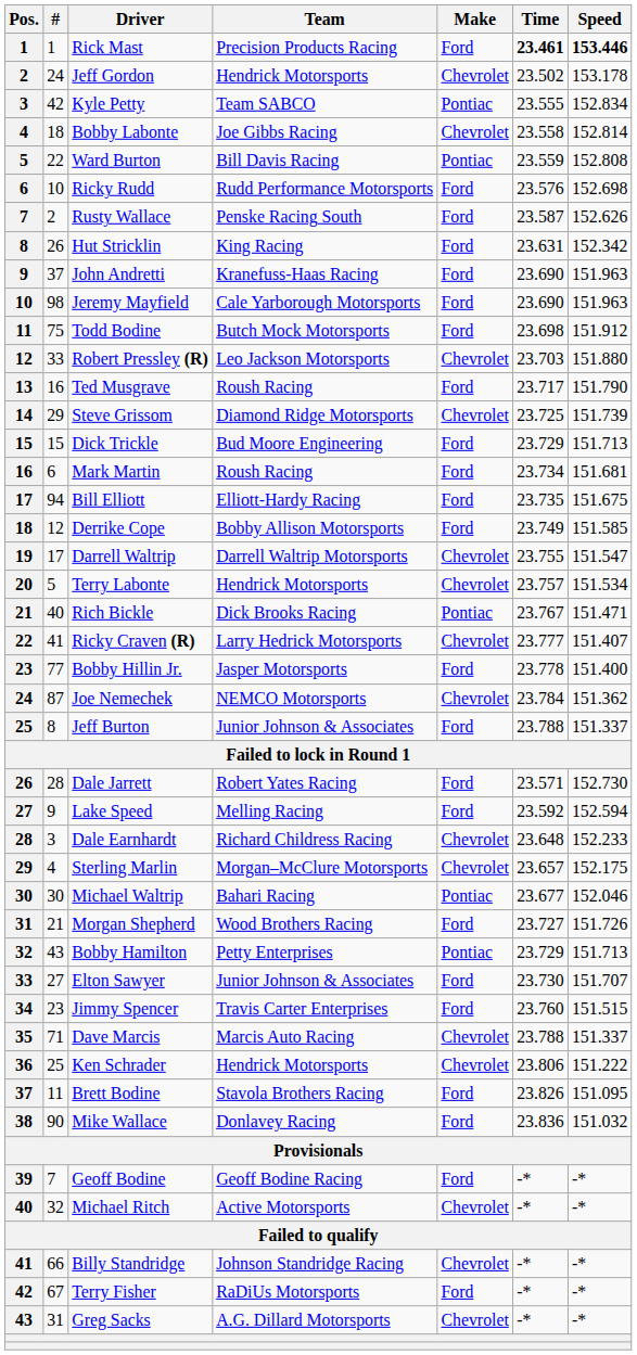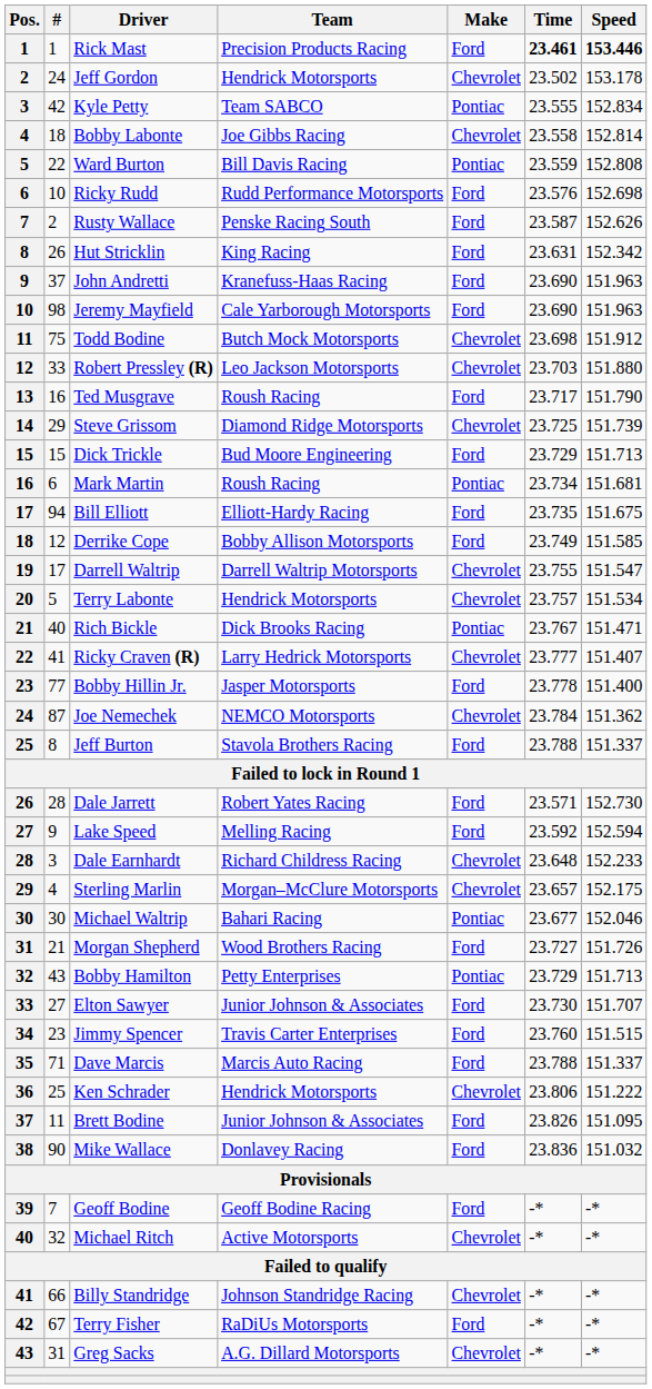 <table class="wikitable" style="font-size:95%">
 <tr>
 <th>Pos.</th>
 <th>#</th>
 <th>Driver</th>
 <th>Team</th>
 <th>Make</th>
 <th>Time</th>
 <th>Speed</th>
 </tr>
 <tr>
 <th>1</th>
 <td>1</td>
 <td><a href='#'>Rick Mast</a></td>
 <td><a href='#'>Precision Products Racing</a></td>
 <td><a href='#'>Ford</a></td>
 <td><strong>23.461</strong></td>
 <td><strong>153.446</strong></td>
 </tr>
 <tr>
 <th>2</th>
 <td>24</td>
 <td><a href='#'>Jeff Gordon</a></td>
 <td><a href='#'>Hendrick Motorsports</a></td>
 <td><a href='#'>Chevrolet</a></td>
 <td>23.502</td>
 <td>153.178</td>
 </tr>
 <tr>
 <th>3</th>
 <td>42</td>
 <td><a href='#'>Kyle Petty</a></td>
 <td><a href='#'>Team SABCO</a></td>
 <td><a href='#'>Pontiac</a></td>
 <td>23.555</td>
 <td>152.834</td>
 </tr>
 <tr>
 <th>4</th>
 <td>18</td>
 <td><a href='#'>Bobby Labonte</a></td>
 <td><a href='#'>Joe Gibbs Racing</a></td>
 <td><a href='#'>Chevrolet</a></td>
 <td>23.558</td>
 <td>152.814</td>
 </tr>
 <tr>
 <th>5</th>
 <td>22</td>
 <td><a href='#'>Ward Burton</a></td>
 <td><a href='#'>Bill Davis Racing</a></td>
 <td><a href='#'>Pontiac</a></td>
 <td>23.559</td>
 <td>152.808</td>
 </tr>
 <tr>
 <th>6</th>
 <td>10</td>
 <td><a href='#'>Ricky Rudd</a></td>
 <td><a href='#'>Rudd Performance Motorsports</a></td>
 <td><a href='#'>Ford</a></td>
 <td>23.576</td>
 <td>152.698</td>
 </tr>
 <tr>
 <th>7</th>
 <td>2</td>
 <td><a href='#'>Rusty Wallace</a></td>
 <td><a href='#'>Penske Racing South</a></td>
 <td><a href='#'>Ford</a></td>
 <td>23.587</td>
 <td>152.626</td>
 </tr>
 <tr>
 <th>8</th>
 <td>26</td>
 <td><a href='#'>Hut Stricklin</a></td>
 <td><a href='#'>King Racing</a></td>
 <td><a href='#'>Ford</a></td>
 <td>23.631</td>
 <td>152.342</td>
 </tr>
 <tr>
 <th>9</th>
 <td>37</td>
 <td><a href='#'>John Andretti</a></td>
 <td><a href='#'>Kranefuss-Haas Racing</a></td>
 <td><a href='#'>Ford</a></td>
 <td>23.690</td>
 <td>151.963</td>
 </tr>
 <tr>
 <th>10</th>
 <td>98</td>
 <td><a href='#'>Jeremy Mayfield</a></td>
 <td><a href='#'>Cale Yarborough Motorsports</a></td>
 <td><a href='#'>Ford</a></td>
 <td>23.690</td>
 <td>151.963</td>
 </tr>
 <tr>
 <th>11</th>
 <td>75</td>
 <td><a href='#'>Todd Bodine</a></td>
 <td><a href='#'>Butch Mock Motorsports</a></td>
-<td><a href='#'>Ford</a></td>
+<td><a href='#'>Chevrolet</a></td>
 <td>23.698</td>
 <td>151.912</td>
 </tr>
 <tr>
 <th>12</th>
 <td>33</td>
 <td><a href='#'>Robert Pressley</a> <strong>(R)</strong></td>
 <td><a href='#'>Leo Jackson Motorsports</a></td>
 <td><a href='#'>Chevrolet</a></td>
 <td>23.703</td>
 <td>151.880</td>
 </tr>
 <tr>
 <th>13</th>
 <td>16</td>
 <td><a href='#'>Ted Musgrave</a></td>
 <td><a href='#'>Roush Racing</a></td>
 <td><a href='#'>Ford</a></td>
 <td>23.717</td>
 <td>151.790</td>
 </tr>
 <tr>
 <th>14</th>
 <td>29</td>
 <td><a href='#'>Steve Grissom</a></td>
 <td><a href='#'>Diamond Ridge Motorsports</a></td>
 <td><a href='#'>Chevrolet</a></td>
 <td>23.725</td>
 <td>151.739</td>
 </tr>
 <tr>
 <th>15</th>
 <td>15</td>
 <td><a href='#'>Dick Trickle</a></td>
 <td><a href='#'>Bud Moore Engineering</a></td>
 <td><a href='#'>Ford</a></td>
 <td>23.729</td>
 <td>151.713</td>
 </tr>
 <tr>
 <th>16</th>
 <td>6</td>
 <td><a href='#'>Mark Martin</a></td>
 <td><a href='#'>Roush Racing</a></td>
-<td><a href='#'>Ford</a></td>
+<td><a href='#'>Pontiac</a></td>
 <td>23.734</td>
 <td>151.681</td>
 </tr>
 <tr>
 <th>17</th>
 <td>94</td>
 <td><a href='#'>Bill Elliott</a></td>
 <td><a href='#'>Elliott-Hardy Racing</a></td>
 <td><a href='#'>Ford</a></td>
 <td>23.735</td>
 <td>151.675</td>
 </tr>
 <tr>
 <th>18</th>
 <td>12</td>
 <td><a href='#'>Derrike Cope</a></td>
 <td><a href='#'>Bobby Allison Motorsports</a></td>
 <td><a href='#'>Ford</a></td>
 <td>23.749</td>
 <td>151.585</td>
 </tr>
 <tr>
 <th>19</th>
 <td>17</td>
 <td><a href='#'>Darrell Waltrip</a></td>
 <td><a href='#'>Darrell Waltrip Motorsports</a></td>
 <td><a href='#'>Chevrolet</a></td>
 <td>23.755</td>
 <td>151.547</td>
 </tr>
 <tr>
 <th>20</th>
 <td>5</td>
 <td><a href='#'>Terry Labonte</a></td>
 <td><a href='#'>Hendrick Motorsports</a></td>
 <td><a href='#'>Chevrolet</a></td>
 <td>23.757</td>
 <td>151.534</td>
 </tr>
 <tr>
 <th>21</th>
 <td>40</td>
 <td><a href='#'>Rich Bickle</a></td>
 <td><a href='#'>Dick Brooks Racing</a></td>
 <td><a href='#'>Pontiac</a></td>
 <td>23.767</td>
 <td>151.471</td>
 </tr>
 <tr>
 <th>22</th>
 <td>41</td>
 <td><a href='#'>Ricky Craven</a> <strong>(R)</strong></td>
 <td><a href='#'>Larry Hedrick Motorsports</a></td>
 <td><a href='#'>Chevrolet</a></td>
 <td>23.777</td>
 <td>151.407</td>
 </tr>
 <tr>
 <th>23</th>
 <td>77</td>
 <td><a href='#'>Bobby Hillin Jr.</a></td>
 <td><a href='#'>Jasper Motorsports</a></td>
 <td><a href='#'>Ford</a></td>
 <td>23.778</td>
 <td>151.400</td>
 </tr>
 <tr>
 <th>24</th>
 <td>87</td>
 <td><a href='#'>Joe Nemechek</a></td>
 <td><a href='#'>NEMCO Motorsports</a></td>
 <td><a href='#'>Chevrolet</a></td>
 <td>23.784</td>
 <td>151.362</td>
 </tr>
 <tr>
 <th>25</th>
 <td>8</td>
 <td><a href='#'>Jeff Burton</a></td>
-<td><a href='#'>Junior Johnson & Associates</a></td>
+<td><a href='#'>Stavola Brothers Racing</a></td>
 <td><a href='#'>Ford</a></td>
 <td>23.788</td>
 <td>151.337</td>
 </tr>
 <tr>
 <th colspan="7">Failed to lock in Round 1</th>
 </tr>
 <tr>
 <th>26</th>
 <td>28</td>
 <td><a href='#'>Dale Jarrett</a></td>
 <td><a href='#'>Robert Yates Racing</a></td>
 <td><a href='#'>Ford</a></td>
 <td>23.571</td>
 <td>152.730</td>
 </tr>
 <tr>
 <th>27</th>
 <td>9</td>
 <td><a href='#'>Lake Speed</a></td>
 <td><a href='#'>Melling Racing</a></td>
 <td><a href='#'>Ford</a></td>
 <td>23.592</td>
 <td>152.594</td>
 </tr>
 <tr>
 <th>28</th>
 <td>3</td>
 <td><a href='#'>Dale Earnhardt</a></td>
 <td><a href='#'>Richard Childress Racing</a></td>
 <td><a href='#'>Chevrolet</a></td>
 <td>23.648</td>
 <td>152.233</td>
 </tr>
 <tr>
 <th>29</th>
 <td>4</td>
 <td><a href='#'>Sterling Marlin</a></td>
 <td><a href='#'>Morgan–McClure Motorsports</a></td>
 <td><a href='#'>Chevrolet</a></td>
 <td>23.657</td>
 <td>152.175</td>
 </tr>
 <tr>
 <th>30</th>
 <td>30</td>
 <td><a href='#'>Michael Waltrip</a></td>
 <td><a href='#'>Bahari Racing</a></td>
 <td><a href='#'>Pontiac</a></td>
 <td>23.677</td>
 <td>152.046</td>
 </tr>
 <tr>
 <th>31</th>
 <td>21</td>
 <td><a href='#'>Morgan Shepherd</a></td>
 <td><a href='#'>Wood Brothers Racing</a></td>
 <td><a href='#'>Ford</a></td>
 <td>23.727</td>
 <td>151.726</td>
 </tr>
 <tr>
 <th>32</th>
 <td>43</td>
 <td><a href='#'>Bobby Hamilton</a></td>
 <td><a href='#'>Petty Enterprises</a></td>
 <td><a href='#'>Pontiac</a></td>
 <td>23.729</td>
 <td>151.713</td>
 </tr>
 <tr>
 <th>33</th>
 <td>27</td>
 <td><a href='#'>Elton Sawyer</a></td>
 <td><a href='#'>Junior Johnson & Associates</a></td>
 <td><a href='#'>Ford</a></td>
 <td>23.730</td>
 <td>151.707</td>
 </tr>
 <tr>
 <th>34</th>
 <td>23</td>
 <td><a href='#'>Jimmy Spencer</a></td>
 <td><a href='#'>Travis Carter Enterprises</a></td>
 <td><a href='#'>Ford</a></td>
 <td>23.760</td>
 <td>151.515</td>
 </tr>
 <tr>
 <th>35</th>
 <td>71</td>
 <td><a href='#'>Dave Marcis</a></td>
 <td><a href='#'>Marcis Auto Racing</a></td>
-<td><a href='#'>Chevrolet</a></td>
+<td><a href='#'>Ford</a></td>
 <td>23.788</td>
 <td>151.337</td>
 </tr>
 <tr>
 <th>36</th>
 <td>25</td>
 <td><a href='#'>Ken Schrader</a></td>
 <td><a href='#'>Hendrick Motorsports</a></td>
 <td><a href='#'>Chevrolet</a></td>
 <td>23.806</td>
 <td>151.222</td>
 </tr>
 <tr>
 <th>37</th>
 <td>11</td>
 <td><a href='#'>Brett Bodine</a></td>
-<td><a href='#'>Stavola Brothers Racing</a></td>
+<td><a href='#'>Junior Johnson & Associates</a></td>
 <td><a href='#'>Ford</a></td>
 <td>23.826</td>
 <td>151.095</td>
 </tr>
 <tr>
 <th>38</th>
 <td>90</td>
 <td><a href='#'>Mike Wallace</a></td>
 <td><a href='#'>Donlavey Racing</a></td>
 <td><a href='#'>Ford</a></td>
 <td>23.836</td>
 <td>151.032</td>
 </tr>
 <tr>
 <th colspan="7">Provisionals</th>
 </tr>
 <tr>
 <th>39</th>
 <td>7</td>
 <td><a href='#'>Geoff Bodine</a></td>
 <td><a href='#'>Geoff Bodine Racing</a></td>
 <td><a href='#'>Ford</a></td>
 <td>-*</td>
 <td>-*</td>
 </tr>
 <tr>
 <th>40</th>
 <td>32</td>
 <td><a href='#'>Michael Ritch</a></td>
 <td><a href='#'>Active Motorsports</a></td>
 <td><a href='#'>Chevrolet</a></td>
 <td>-*</td>
 <td>-*</td>
 </tr>
 <tr>
 <th colspan="7">Failed to qualify</th>
 </tr>
 <tr>
 <th>41</th>
 <td>66</td>
 <td><a href='#'>Billy Standridge</a></td>
 <td><a href='#'>Johnson Standridge Racing</a></td>
 <td><a href='#'>Chevrolet</a></td>
 <td>-*</td>
 <td>-*</td>
 </tr>
 <tr>
 <th>42</th>
 <td>67</td>
 <td><a href='#'>Terry Fisher</a></td>
 <td><a href='#'>RaDiUs Motorsports</a></td>
 <td><a href='#'>Ford</a></td>
 <td>-*</td>
 <td>-*</td>
 </tr>
 <tr>
 <th>43</th>
 <td>31</td>
 <td><a href='#'>Greg Sacks</a></td>
 <td><a href='#'>A.G. Dillard Motorsports</a></td>
 <td><a href='#'>Chevrolet</a></td>
 <td>-*</td>
 <td>-*</td>
 </tr>
 <tr>
 <th colspan="7"></th>
 </tr>
 <tr>
 <th colspan="7"></th>
 </tr>
 </table>
